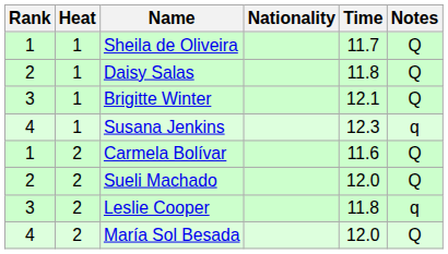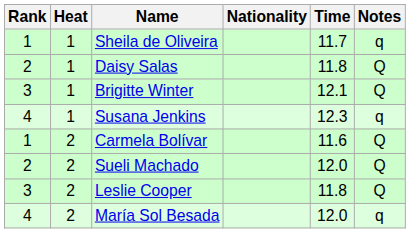 <table class="wikitable sortable" style="text-align:center">
 <tr>
 <th>Rank</th>
 <th>Heat</th>
 <th>Name</th>
 <th>Nationality</th>
 <th>Time</th>
 <th>Notes</th>
 </tr>
 <tr bgcolor=ccffcc>
 <td>1</td>
 <td>1</td>
 <td align=left><a href='#'>Sheila de Oliveira</a></td>
 <td align=left></td>
 <td>11.7</td>
-<td>Q</td>
+<td>q</td>
 </tr>
 <tr bgcolor=ccffcc>
 <td>2</td>
 <td>1</td>
 <td align=left><a href='#'>Daisy Salas</a></td>
 <td align=left></td>
 <td>11.8</td>
 <td>Q</td>
 </tr>
 <tr bgcolor=ccffcc>
 <td>3</td>
 <td>1</td>
 <td align=left><a href='#'>Brigitte Winter</a></td>
 <td align=left></td>
 <td>12.1</td>
 <td>Q</td>
 </tr>
 <tr bgcolor=ddffdd>
 <td>4</td>
 <td>1</td>
 <td align=left><a href='#'>Susana Jenkins</a></td>
 <td align=left></td>
 <td>12.3</td>
 <td>q</td>
 </tr>
 <tr bgcolor=ccffcc>
 <td>1</td>
 <td>2</td>
 <td align=left><a href='#'>Carmela Bolívar</a></td>
 <td align=left></td>
 <td>11.6</td>
 <td>Q</td>
 </tr>
 <tr bgcolor=ccffcc>
 <td>2</td>
 <td>2</td>
 <td align=left><a href='#'>Sueli Machado</a></td>
 <td align=left></td>
 <td>12.0</td>
 <td>Q</td>
 </tr>
 <tr bgcolor=ccffcc>
 <td>3</td>
 <td>2</td>
 <td align=left><a href='#'>Leslie Cooper</a></td>
 <td align=left></td>
 <td>11.8</td>
-<td>q</td>
+<td>Q</td>
 </tr>
 <tr bgcolor=ddffdd>
 <td>4</td>
 <td>2</td>
 <td align=left><a href='#'>María Sol Besada</a></td>
 <td align=left></td>
 <td>12.0</td>
-<td>Q</td>
+<td>q</td>
 </tr>
 </table>
